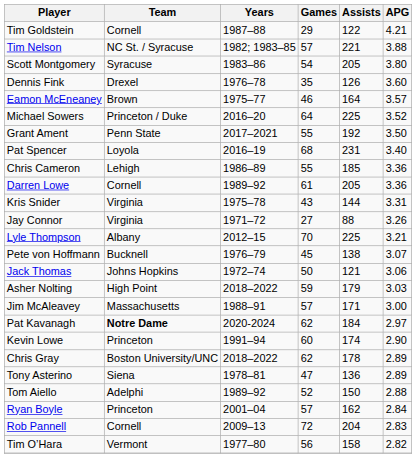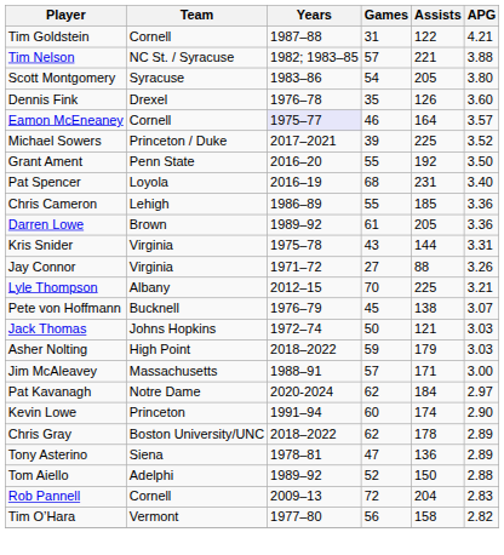 <table class="wikitable sortable">
 <tr>
 <th>Player</th>
 <th>Team</th>
 <th>Years</th>
 <th>Games</th>
 <th>Assists</th>
 <th>APG</th>
 </tr>
 <tr>
 <td>Tim Goldstein</td>
 <td>Cornell</td>
 <td>1987–88</td>
-<td>29</td>
+<td>31</td>
 <td>122</td>
 <td>4.21</td>
 </tr>
 <tr>
 <td><a href='#'>Tim Nelson</a></td>
 <td>NC St. / Syracuse</td>
 <td>1982; 1983–85</td>
 <td>57</td>
 <td>221</td>
 <td>3.88</td>
 </tr>
 <tr>
 <td>Scott Montgomery</td>
 <td>Syracuse</td>
 <td>1983–86</td>
 <td>54</td>
 <td>205</td>
 <td>3.80</td>
 </tr>
 <tr>
 <td>Dennis Fink</td>
 <td>Drexel</td>
 <td>1976–78</td>
 <td>35</td>
 <td>126</td>
 <td>3.60</td>
 </tr>
 <tr>
 <td><a href='#'>Eamon McEneaney</a></td>
-<td>Brown</td>
-<td>1975–77</td>
+<td>Cornell</td>
+<td style="background: lavender;">1975–77</td>
 <td>46</td>
 <td>164</td>
 <td>3.57</td>
 </tr>
 <tr>
 <td>Michael Sowers</td>
 <td>Princeton / Duke</td>
-<td>2016–20</td>
-<td>64</td>
+<td>2017–2021</td>
+<td>39</td>
 <td>225</td>
 <td>3.52</td>
 </tr>
 <tr>
 <td>Grant Ament</td>
 <td>Penn State</td>
-<td>2017–2021</td>
+<td>2016–20</td>
 <td>55</td>
 <td>192</td>
 <td>3.50</td>
 </tr>
 <tr>
 <td>Pat Spencer</td>
 <td>Loyola</td>
 <td>2016–19</td>
 <td>68</td>
 <td>231</td>
 <td>3.40</td>
 </tr>
 <tr>
 <td>Chris Cameron</td>
 <td>Lehigh</td>
 <td>1986–89</td>
 <td>55</td>
 <td>185</td>
 <td>3.36</td>
 </tr>
 <tr>
 <td><a href='#'>Darren Lowe</a></td>
-<td>Cornell</td>
+<td>Brown</td>
 <td>1989–92</td>
 <td>61</td>
 <td>205</td>
 <td>3.36</td>
 </tr>
 <tr>
 <td>Kris Snider</td>
 <td>Virginia</td>
 <td>1975–78</td>
 <td>43</td>
 <td>144</td>
 <td>3.31</td>
 </tr>
 <tr>
 <td>Jay Connor</td>
 <td>Virginia</td>
 <td>1971–72</td>
 <td>27</td>
 <td>88</td>
 <td>3.26</td>
 </tr>
 <tr>
 <td><a href='#'>Lyle Thompson</a></td>
 <td>Albany</td>
 <td>2012–15</td>
 <td>70</td>
 <td>225</td>
 <td>3.21</td>
 </tr>
 <tr>
 <td>Pete von Hoffmann</td>
 <td>Bucknell</td>
 <td>1976–79</td>
 <td>45</td>
 <td>138</td>
 <td>3.07</td>
 </tr>
 <tr>
 <td><a href='#'>Jack Thomas</a></td>
 <td>Johns Hopkins</td>
 <td>1972–74</td>
 <td>50</td>
 <td>121</td>
-<td>3.06</td>
+<td>3.03</td>
 </tr>
 <tr>
 <td>Asher Nolting</td>
 <td>High Point</td>
 <td>2018–2022</td>
 <td>59</td>
 <td>179</td>
 <td>3.03</td>
 </tr>
 <tr>
 <td>Jim McAleavey</td>
 <td>Massachusetts</td>
 <td>1988–91</td>
 <td>57</td>
 <td>171</td>
 <td>3.00</td>
 </tr>
 <tr>
 <td>Pat Kavanagh</td>
-<td><strong>Notre Dame</strong></td>
+<td>Notre Dame</td>
 <td>2020-2024</td>
 <td>62</td>
 <td>184</td>
 <td>2.97</td>
 </tr>
 <tr>
 <td>Kevin Lowe</td>
 <td>Princeton</td>
 <td>1991–94</td>
 <td>60</td>
 <td>174</td>
 <td>2.90</td>
 </tr>
 <tr>
 <td>Chris Gray</td>
 <td>Boston University/UNC</td>
 <td>2018–2022</td>
 <td>62</td>
 <td>178</td>
 <td>2.89</td>
 </tr>
 <tr>
 <td>Tony Asterino</td>
 <td>Siena</td>
 <td>1978–81</td>
 <td>47</td>
 <td>136</td>
 <td>2.89</td>
 </tr>
 <tr>
 <td>Tom Aiello</td>
 <td>Adelphi</td>
 <td>1989–92</td>
 <td>52</td>
 <td>150</td>
 <td>2.88</td>
 </tr>
 <tr>
-<td><a href='#'>Ryan Boyle</a></td>
-<td>Princeton</td>
-<td>2001–04</td>
-<td>57</td>
-<td>162</td>
-<td>2.84</td>
-</tr>
-<tr>
 <td><a href='#'>Rob Pannell</a></td>
 <td>Cornell</td>
 <td>2009–13</td>
 <td>72</td>
 <td>204</td>
 <td>2.83</td>
 </tr>
 <tr>
 <td>Tim O’Hara</td>
 <td>Vermont</td>
 <td>1977–80</td>
 <td>56</td>
 <td>158</td>
 <td>2.82</td>
 </tr>
 <tr>
 </tr>
 </table>
